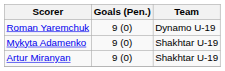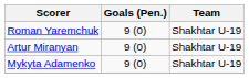 <table class="wikitable">
 <tr>
 <th>Scorer</th>
 <th>Goals (Pen.)</th>
 <th>Team</th>
 </tr>
 <tr>
 <td> <a href='#'>Roman Yaremchuk</a></td>
 <td align=center>9 (0)</td>
-<td>Dynamo U-19</td>
-</tr>
-<tr>
-<td> <a href='#'>Mykyta Adamenko</a></td>
-<td align=center>9 (0)</td>
 <td>Shakhtar U-19</td>
 </tr>
 <tr>
 <td> <a href='#'>Artur Miranyan</a></td>
 <td align=center>9 (0)</td>
 <td>Shakhtar U-19</td>
 </tr>
 <tr>
+<td> <a href='#'>Mykyta Adamenko</a></td>
+<td align=center>9 (0)</td>
+<td>Shakhtar U-19</td>
+</tr>
+<tr>
 </tr>
 </table>
